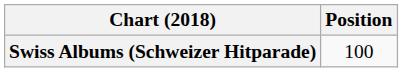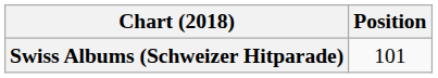 <table class="wikitable plainrowheaders" style="text-align:center">
 <tr>
 <th scope="col">Chart (2018)</th>
 <th scope="col">Position</th>
 </tr>
 <tr>
 <th scope="row">Swiss Albums (Schweizer Hitparade)</th>
-<td>100</td>
+<td>101</td>
 </tr>
 </table>
